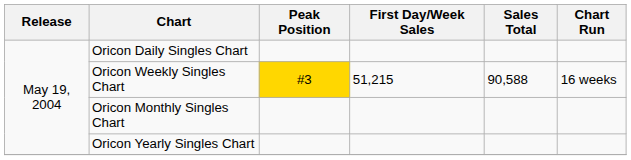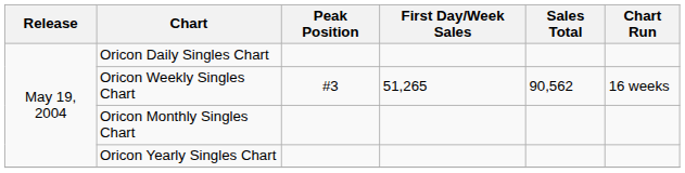 <table class="wikitable" width="750px">
 <tr>
 <th align="left">Release</th>
 <th align="left">Chart</th>
 <th align="left">Peak Position</th>
 <th align="left">First Day/Week Sales</th>
 <th align="left">Sales Total</th>
 <th align="left">Chart Run</th>
 </tr>
 <tr>
 <td align="center" rowspan="4">May 19, 2004</td>
 <td align="left">Oricon Daily Singles Chart</td>
 <td align="center"></td>
 <td align="left"></td>
 <td align="left"></td>
 <td align="left"></td>
 </tr>
 <tr>
 <td align="left">Oricon Weekly Singles Chart</td>
-<td align="center" style="background: gold;">#3</td>
-<td align="left">51,215</td>
-<td align="left">90,588</td>
+<td align="center">#3</td>
+<td align="left">51,265</td>
+<td align="left">90,562</td>
 <td align="left">16 weeks</td>
 </tr>
 <tr>
 <td align="left">Oricon Monthly Singles Chart</td>
 <td align="center"></td>
 <td align="left"></td>
 <td align="left"></td>
 <td align="left"></td>
 </tr>
 <tr>
 <td align="left">Oricon Yearly Singles Chart</td>
 <td align="center"></td>
 <td align="left"></td>
 <td align="left"></td>
 <td align="left"></td>
 </tr>
 <tr>
 </tr>
 </table>
